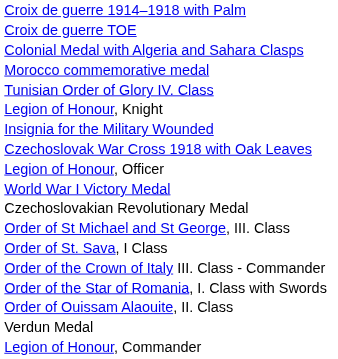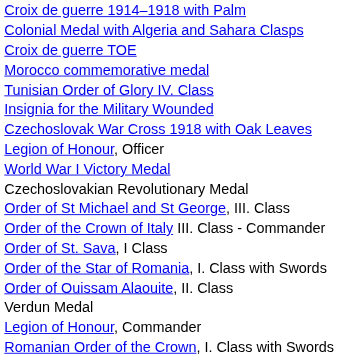 <table>
 <tr>
 <td></td>
 <td><a href='#'>Croix de guerre 1914–1918 with Palm</a></td>
 </tr>
 <tr>
 <td></td>
-<td><a href='#'>Croix de guerre TOE</a></td>
+<td><a href='#'>Colonial Medal with Algeria and Sahara Clasps</a></td>
 </tr>
 <tr>
 <td></td>
-<td><a href='#'>Colonial Medal with Algeria and Sahara Clasps</a></td>
+<td><a href='#'>Croix de guerre TOE</a></td>
 </tr>
 <tr>
 <td></td>
 <td><a href='#'>Morocco commemorative medal</a></td>
 </tr>
 <tr>
 <td></td>
 <td><a href='#'>Tunisian Order of Glory IV. Class</a></td>
-</tr>
-<tr>
-<td></td>
-<td><a href='#'>Legion of Honour</a>, Knight</td>
 </tr>
 <tr>
 <td></td>
 <td><a href='#'>Insignia for the Military Wounded</a></td>
 </tr>
 <tr>
 <td></td>
 <td><a href='#'>Czechoslovak War Cross 1918 with Oak Leaves</a></td>
 </tr>
 <tr>
 <td></td>
 <td><a href='#'>Legion of Honour</a>, Officer</td>
 </tr>
 <tr>
 <td></td>
 <td><a href='#'>World War I Victory Medal</a></td>
 </tr>
 <tr>
 <td></td>
 <td>Czechoslovakian Revolutionary Medal</td>
 </tr>
 <tr>
 <td></td>
 <td><a href='#'>Order of St Michael and St George</a>, III. Class</td>
 </tr>
 <tr>
 <td></td>
-<td><a href='#'>Order of St. Sava</a>, I Class</td>
+<td><a href='#'>Order of the Crown of Italy</a> III. Class - Commander</td>
 </tr>
 <tr>
 <td></td>
-<td><a href='#'>Order of the Crown of Italy</a> III. Class - Commander</td>
+<td><a href='#'>Order of St. Sava</a>, I Class</td>
 </tr>
 <tr>
 <td></td>
 <td><a href='#'>Order of the Star of Romania</a>, I. Class with Swords</td>
 </tr>
 <tr>
 <td></td>
 <td><a href='#'>Order of Ouissam Alaouite</a>, II. Class</td>
 </tr>
 <tr>
 <td></td>
 <td>Verdun Medal</td>
 </tr>
 <tr>
 <td></td>
 <td><a href='#'>Legion of Honour</a>, Commander</td>
 </tr>
+<tr>
+<td></td>
+<td><a href='#'>Romanian Order of the Crown</a>, I. Class with Swords</td>
+</tr>
 </table>
